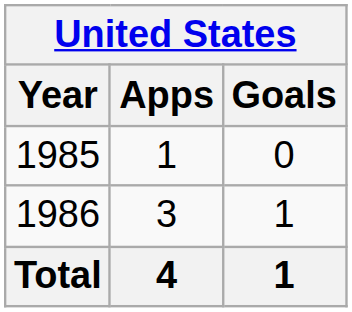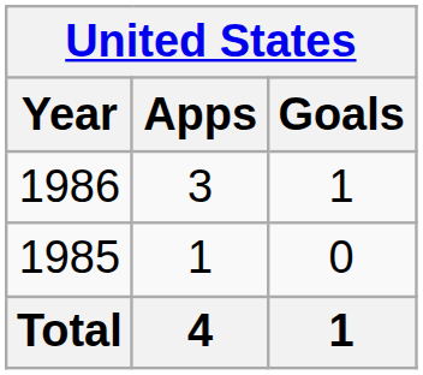 <table class="wikitable" style="text-align:center">
 <tr>
 <th colspan=3><a href='#'>United States</a></th>
 </tr>
 <tr>
 <th>Year</th>
 <th>Apps</th>
 <th>Goals</th>
 </tr>
 <tr>
+<td>1986</td>
+<td>3</td>
+<td>1</td>
+</tr>
+<tr>
 <td>1985</td>
 <td>1</td>
 <td>0</td>
-</tr>
-<tr>
-<td>1986</td>
-<td>3</td>
-<td>1</td>
 </tr>
 <tr>
 <th>Total</th>
 <th>4</th>
 <th>1</th>
 </tr>
 </table>
